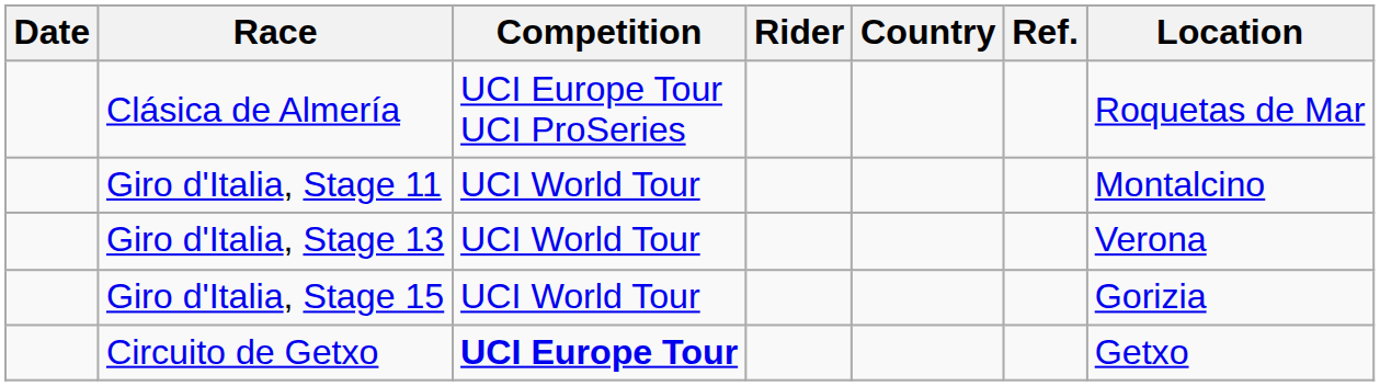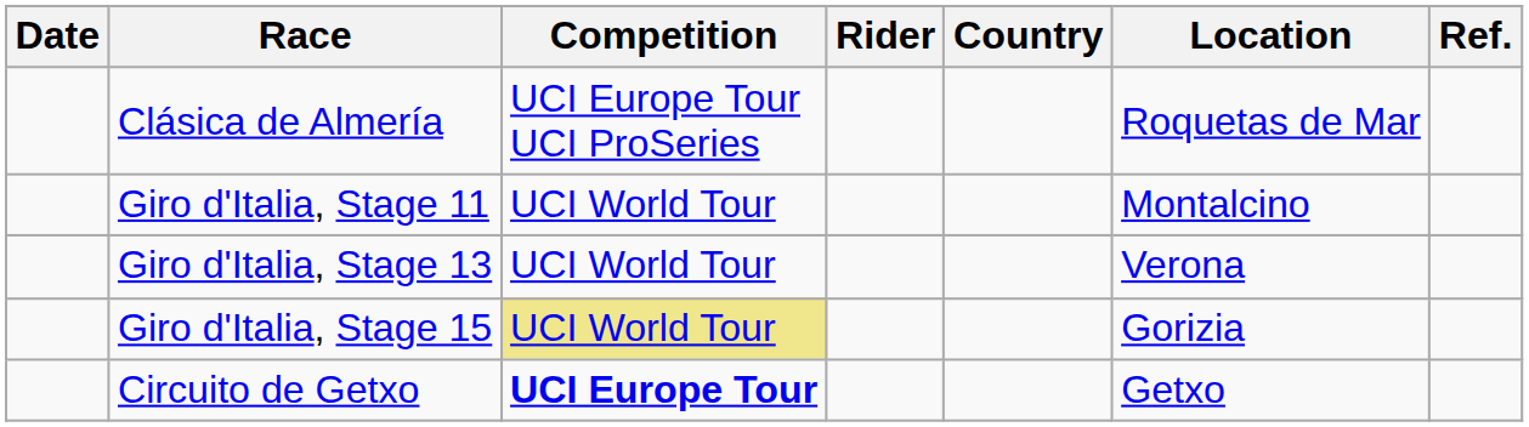 <table class="wikitable sortable">
 <tr>
 <th>Date</th>
 <th>Race</th>
 <th>Competition</th>
 <th>Rider</th>
 <th>Country</th>
+<th>Location</th>
 <th class="unsortable">Ref.</th>
-<th>Location</th>
 </tr>
 <tr>
 <td></td>
 <td><a href='#'>Clásica de Almería</a></td>
 <td><a href='#'>UCI Europe Tour</a> <br> <a href='#'>UCI ProSeries</a></td>
 <td></td>
 <td></td>
+<td><a href='#'>Roquetas de Mar</a></td>
 <td align="center"></td>
-<td><a href='#'>Roquetas de Mar</a></td>
 </tr>
 <tr>
 <td></td>
 <td><a href='#'>Giro d'Italia</a>, <a href='#'>Stage 11</a></td>
 <td><a href='#'>UCI World Tour</a></td>
 <td></td>
 <td></td>
+<td><a href='#'>Montalcino</a></td>
 <td align="center"></td>
-<td><a href='#'>Montalcino</a></td>
 </tr>
 <tr>
 <td></td>
 <td><a href='#'>Giro d'Italia</a>, <a href='#'>Stage 13</a></td>
 <td><a href='#'>UCI World Tour</a></td>
 <td></td>
 <td></td>
+<td><a href='#'>Verona</a></td>
 <td align="center"></td>
-<td><a href='#'>Verona</a></td>
 </tr>
 <tr>
 <td></td>
 <td><a href='#'>Giro d'Italia</a>, <a href='#'>Stage 15</a></td>
-<td><a href='#'>UCI World Tour</a></td>
+<td style="background: khaki;"><a href='#'>UCI World Tour</a></td>
 <td></td>
 <td></td>
+<td><a href='#'>Gorizia</a></td>
 <td align="center"></td>
-<td><a href='#'>Gorizia</a></td>
 </tr>
 <tr>
 <td></td>
 <td><a href='#'>Circuito de Getxo</a></td>
 <td><strong><a href='#'>UCI Europe Tour</a></strong></td>
 <td></td>
 <td></td>
+<td><a href='#'>Getxo</a></td>
 <td align="center"></td>
-<td><a href='#'>Getxo</a></td>
 </tr>
 </table>
